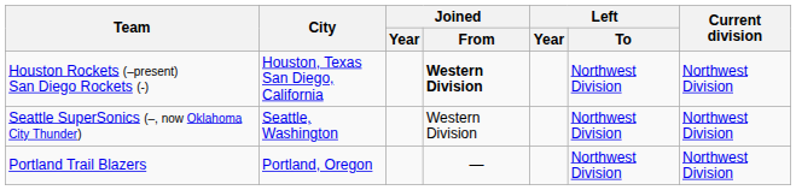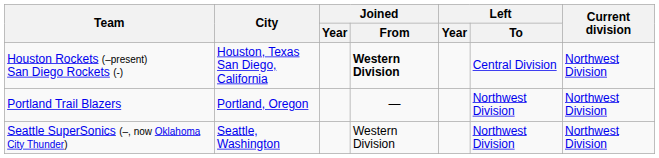 <table class="wikitable sortable">
 <tr>
 <th rowspan="2">Team</th>
 <th rowspan="2">City</th>
 <th colspan="2">Joined</th>
 <th colspan="2">Left</th>
 <th rowspan="2">Current division</th>
 </tr>
 <tr class="unsortable">
 <th>Year</th>
 <th>From</th>
 <th>Year</th>
 <th>To</th>
 </tr>
 <tr>
 <td><a href='#'>Houston Rockets</a> <small>(–present)</small><br><a href='#'>San Diego Rockets</a> <small>(-)</small></td>
 <td><a href='#'>Houston, Texas</a><br><a href='#'>San Diego, California</a></td>
 <td></td>
 <td><strong>Western Division</strong></td>
 <td></td>
+<td><a href='#'>Central Division</a></td>
+<td><a href='#'>Northwest Division</a></td>
+</tr>
+<tr>
+<td><a href='#'>Portland Trail Blazers</a></td>
+<td><a href='#'>Portland, Oregon</a></td>
+<td></td>
+<td align="center">—</td>
+<td></td>
 <td><a href='#'>Northwest Division</a></td>
 <td><a href='#'>Northwest Division</a></td>
 </tr>
 <tr>
 <td><a href='#'>Seattle SuperSonics</a> <small>(–, now <a href='#'>Oklahoma City Thunder</a>)</small></td>
 <td><a href='#'>Seattle, Washington</a></td>
 <td></td>
 <td>Western Division</td>
 <td></td>
 <td><a href='#'>Northwest Division</a></td>
 <td><a href='#'>Northwest Division</a></td>
 </tr>
-<tr>
-<td><a href='#'>Portland Trail Blazers</a></td>
-<td><a href='#'>Portland, Oregon</a></td>
-<td></td>
-<td align="center">—</td>
-<td></td>
-<td><a href='#'>Northwest Division</a></td>
-<td><a href='#'>Northwest Division</a></td>
-</tr>
 </table>
